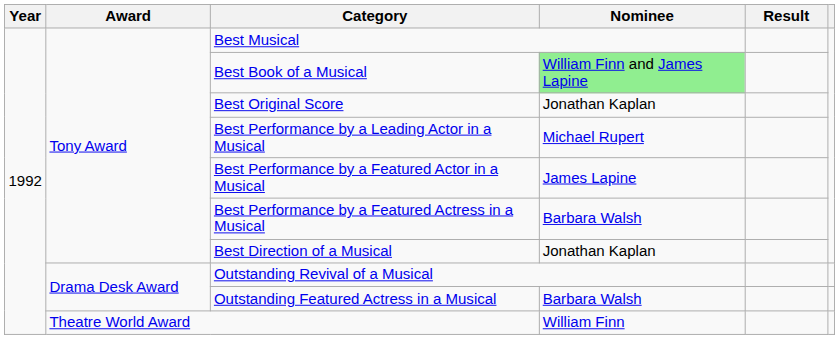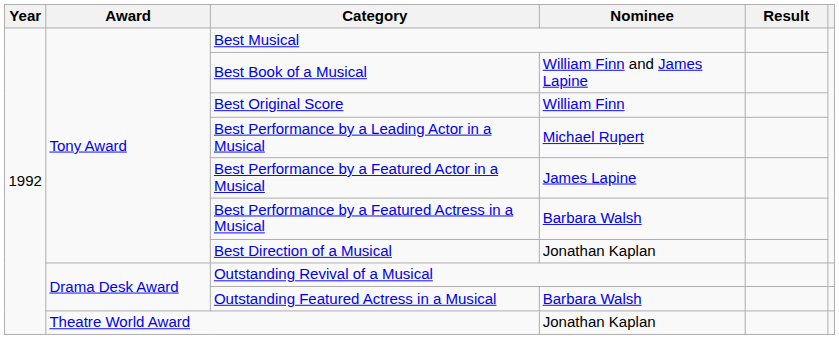 <table class="wikitable" width="100%">
 <tr>
 <th width="5%">Year</th>
 <th width="20%">Award</th>
 <th width="40%">Category</th>
 <th width="25%">Nominee</th>
 <th width="10%">Result</th>
 <th></th>
 </tr>
 <tr>
 <td rowspan="10" align="center">1992</td>
 <td rowspan="7"><a href='#'>Tony Award</a></td>
 <td colspan="2"><a href='#'>Best Musical</a></td>
 <td></td>
 <td rowspan="7"></td>
 </tr>
 <tr>
 <td><a href='#'>Best Book of a Musical</a></td>
-<td style="background: lightgreen;"><a href='#'>William Finn</a> and <a href='#'>James Lapine</a></td>
+<td><a href='#'>William Finn</a> and <a href='#'>James Lapine</a></td>
 <td></td>
 </tr>
 <tr>
 <td><a href='#'>Best Original Score</a></td>
-<td>Jonathan Kaplan</td>
+<td><a href='#'>William Finn</a></td>
 <td></td>
 </tr>
 <tr>
 <td><a href='#'>Best Performance by a Leading Actor in a Musical</a></td>
 <td><a href='#'>Michael Rupert</a></td>
 <td></td>
 </tr>
 <tr>
 <td><a href='#'>Best Performance by a Featured Actor in a Musical</a></td>
 <td><a href='#'>James Lapine</a></td>
 <td></td>
 </tr>
 <tr>
 <td><a href='#'>Best Performance by a Featured Actress in a Musical</a></td>
 <td><a href='#'>Barbara Walsh</a></td>
 <td></td>
 </tr>
 <tr>
 <td><a href='#'>Best Direction of a Musical</a></td>
 <td>Jonathan Kaplan</td>
 <td></td>
 </tr>
 <tr>
 <td rowspan="2"><a href='#'>Drama Desk Award</a></td>
 <td colspan="2"><a href='#'>Outstanding Revival of a Musical</a></td>
 <td></td>
 <td></td>
 </tr>
 <tr>
 <td><a href='#'>Outstanding Featured Actress in a Musical</a></td>
 <td><a href='#'>Barbara Walsh</a></td>
 <td></td>
 <td></td>
 </tr>
 <tr>
 <td colspan="2"><a href='#'>Theatre World Award</a></td>
-<td><a href='#'>William Finn</a></td>
+<td>Jonathan Kaplan</td>
 <td></td>
 <td></td>
 </tr>
 </table>
